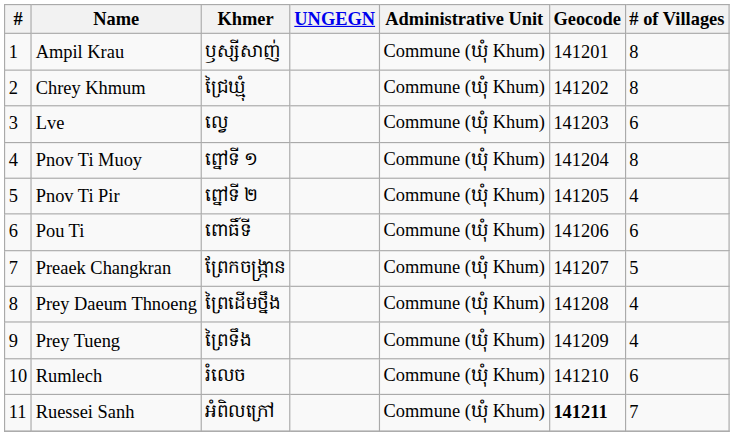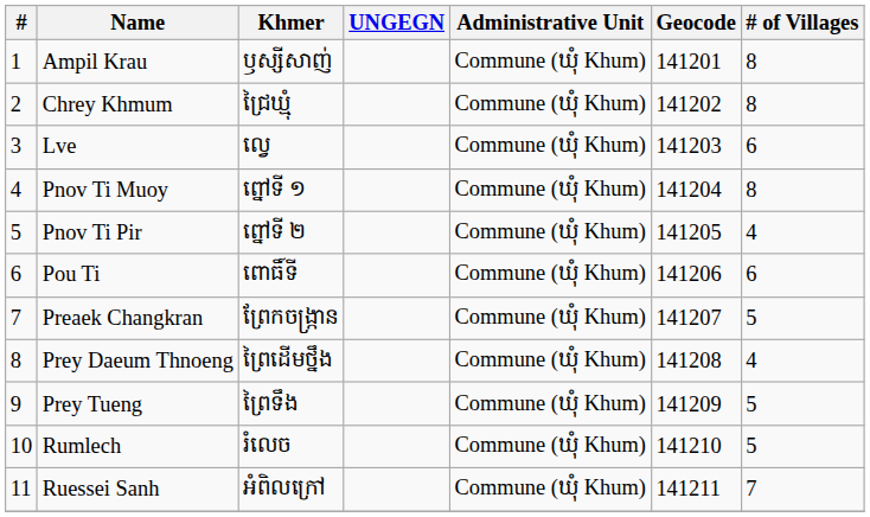 <table class="wikitable sortable">
 <tr>
 <th>#</th>
 <th>Name</th>
 <th>Khmer</th>
 <th><a href='#'>UNGEGN</a></th>
 <th>Administrative Unit</th>
 <th>Geocode</th>
 <th># of Villages</th>
 </tr>
 <tr>
 <td>1</td>
 <td>Ampil Krau</td>
 <td>ឫស្សីសាញ់</td>
 <td></td>
 <td>Commune (ឃុំ Khum)</td>
 <td>141201</td>
 <td>8</td>
 </tr>
 <tr>
 <td>2</td>
 <td>Chrey Khmum</td>
 <td>ជ្រៃឃ្មុំ</td>
 <td></td>
 <td>Commune (ឃុំ Khum)</td>
 <td>141202</td>
 <td>8</td>
 </tr>
 <tr>
 <td>3</td>
 <td>Lve</td>
 <td>ល្វេ</td>
 <td></td>
 <td>Commune (ឃុំ Khum)</td>
 <td>141203</td>
 <td>6</td>
 </tr>
 <tr>
 <td>4</td>
 <td>Pnov Ti Muoy</td>
 <td>ព្នៅទី ១</td>
 <td></td>
 <td>Commune (ឃុំ Khum)</td>
 <td>141204</td>
 <td>8</td>
 </tr>
 <tr>
 <td>5</td>
 <td>Pnov Ti Pir</td>
 <td>ព្នៅទី ២</td>
 <td></td>
 <td>Commune (ឃុំ Khum)</td>
 <td>141205</td>
 <td>4</td>
 </tr>
 <tr>
 <td>6</td>
 <td>Pou Ti</td>
 <td>ពោធិ៍ទី</td>
 <td></td>
 <td>Commune (ឃុំ Khum)</td>
 <td>141206</td>
 <td>6</td>
 </tr>
 <tr>
 <td>7</td>
 <td>Preaek Changkran</td>
 <td>ព្រែកចង្ក្រាន</td>
 <td></td>
 <td>Commune (ឃុំ Khum)</td>
 <td>141207</td>
 <td>5</td>
 </tr>
 <tr>
 <td>8</td>
 <td>Prey Daeum Thnoeng</td>
 <td>ព្រៃដើមថ្នឹង</td>
 <td></td>
 <td>Commune (ឃុំ Khum)</td>
 <td>141208</td>
 <td>4</td>
 </tr>
 <tr>
 <td>9</td>
 <td>Prey Tueng</td>
 <td>ព្រៃទឹង</td>
 <td></td>
 <td>Commune (ឃុំ Khum)</td>
 <td>141209</td>
-<td>4</td>
+<td>5</td>
 </tr>
 <tr>
 <td>10</td>
 <td>Rumlech</td>
 <td>រំលេច</td>
 <td></td>
 <td>Commune (ឃុំ Khum)</td>
 <td>141210</td>
-<td>6</td>
+<td>5</td>
 </tr>
 <tr>
 <td>11</td>
 <td>Ruessei Sanh</td>
 <td>អំពិលក្រៅ</td>
 <td></td>
 <td>Commune (ឃុំ Khum)</td>
-<td><strong>141211</strong></td>
+<td>141211</td>
 <td>7</td>
 </tr>
 <tr>
 </tr>
 </table>
